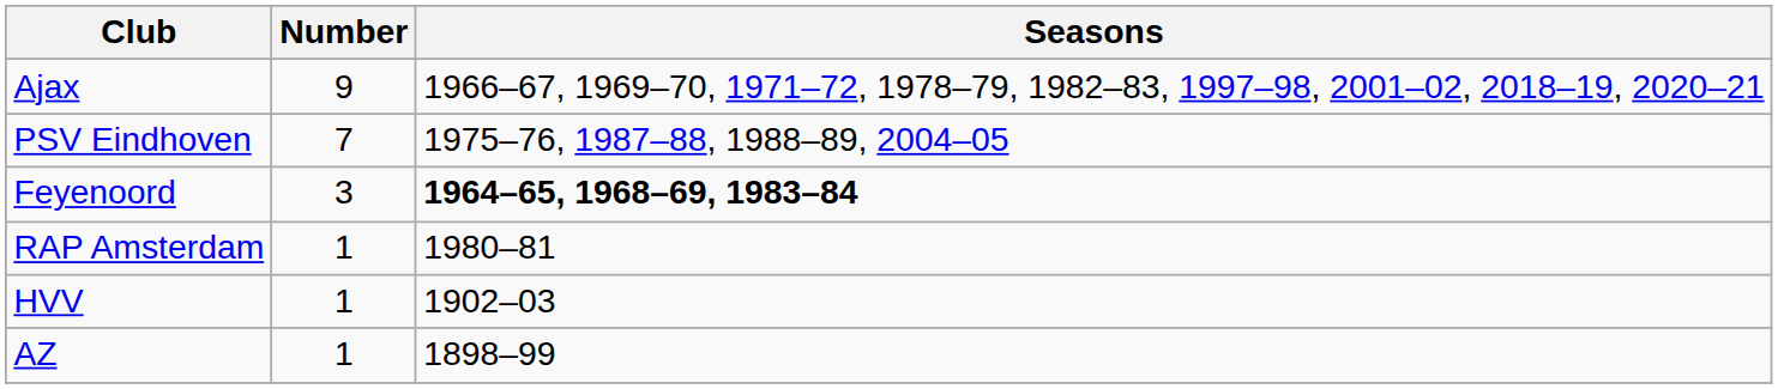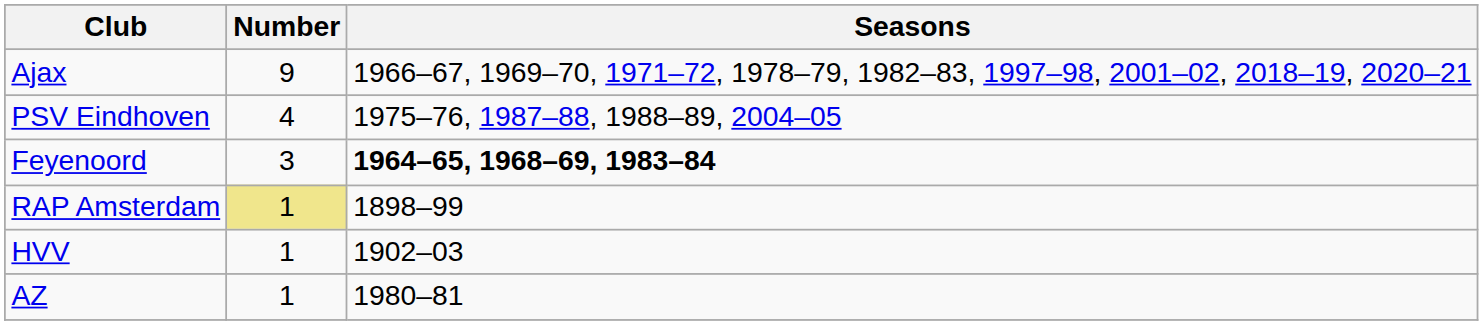 <table class="wikitable sortable">
 <tr>
 <th>Club</th>
 <th>Number</th>
 <th>Seasons</th>
 </tr>
 <tr>
 <td><a href='#'>Ajax</a></td>
 <td style="text-align:center">9</td>
 <td>1966–67, 1969–70, <a href='#'>1971–72</a>, 1978–79, 1982–83, <a href='#'>1997–98</a>, <a href='#'>2001–02</a>, <a href='#'>2018–19</a>, <a href='#'>2020–21</a></td>
 </tr>
 <tr>
 <td><a href='#'>PSV Eindhoven</a></td>
-<td style="text-align:center">7</td>
+<td style="text-align:center">4</td>
 <td>1975–76, <a href='#'>1987–88</a>, 1988–89, <a href='#'>2004–05</a></td>
 </tr>
 <tr>
 <td><a href='#'>Feyenoord</a></td>
 <td style="text-align:center">3</td>
 <td><strong>1964–65, 1968–69, 1983–84</strong></td>
 </tr>
 <tr>
 <td><a href='#'>RAP Amsterdam</a></td>
-<td style="text-align:center">1</td>
-<td>1980–81</td>
+<td style="background: khaki; text-align:center">1</td>
+<td>1898–99</td>
 </tr>
 <tr>
 <td><a href='#'>HVV</a></td>
 <td style="text-align:center">1</td>
 <td>1902–03</td>
 </tr>
 <tr>
 <td><a href='#'>AZ</a></td>
 <td style="text-align:center">1</td>
-<td>1898–99</td>
+<td>1980–81</td>
 </tr>
 </table>
